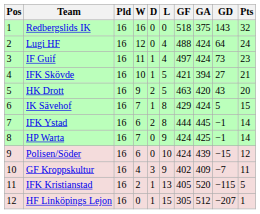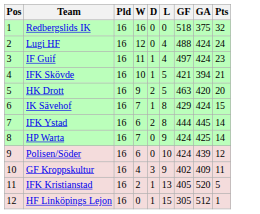 <table class="wikitable">
 <tr>
 <th><span>Pos</span></th>
 <th>Team</th>
 <th><span>Pld</span></th>
 <th><span>W</span></th>
 <th><span>D</span></th>
 <th><span>L</span></th>
 <th><span>GF</span></th>
 <th><span>GA</span></th>
-<th><span>GD</span></th>
 <th><span>Pts</span></th>
 </tr>
 <tr style="background:#bbffbb">
 <td>1</td>
 <td><a href='#'>Redbergslids IK</a></td>
 <td>16</td>
 <td>16</td>
 <td>0</td>
 <td>0</td>
 <td>518</td>
 <td>375</td>
-<td>143</td>
 <td>32</td>
 </tr>
 <tr style="background:#bbffbb">
 <td>2</td>
 <td><a href='#'>Lugi HF</a></td>
 <td>16</td>
 <td>12</td>
 <td>0</td>
 <td>4</td>
 <td>488</td>
 <td>424</td>
-<td>64</td>
 <td>24</td>
 </tr>
 <tr style="background:#bbffbb">
 <td>3</td>
 <td><a href='#'>IF Guif</a></td>
 <td>16</td>
 <td>11</td>
 <td>1</td>
 <td>4</td>
 <td>497</td>
 <td>424</td>
-<td>73</td>
 <td>23</td>
 </tr>
 <tr style="background:#bbffbb">
 <td>4</td>
 <td><a href='#'>IFK Skövde</a></td>
 <td>16</td>
 <td>10</td>
 <td>1</td>
 <td>5</td>
 <td>421</td>
 <td>394</td>
-<td>27</td>
 <td>21</td>
 </tr>
 <tr style="background:#bbffbb">
 <td>5</td>
 <td><a href='#'>HK Drott</a></td>
 <td>16</td>
 <td>9</td>
 <td>2</td>
 <td>5</td>
 <td>463</td>
 <td>420</td>
-<td>43</td>
 <td>20</td>
 </tr>
 <tr style="background:#bbffbb">
 <td>6</td>
 <td><a href='#'>IK Sävehof</a></td>
 <td>16</td>
 <td>7</td>
 <td>1</td>
 <td>8</td>
 <td>429</td>
 <td>424</td>
-<td>5</td>
 <td>15</td>
 </tr>
 <tr style="background:#bbffbb">
 <td>7</td>
 <td><a href='#'>IFK Ystad</a></td>
 <td>16</td>
 <td>6</td>
 <td>2</td>
 <td>8</td>
 <td>444</td>
 <td>445</td>
-<td>−1</td>
 <td>14</td>
 </tr>
 <tr style="background:#bbffbb">
 <td>8</td>
 <td><a href='#'>HP Warta</a></td>
 <td>16</td>
 <td>7</td>
 <td>0</td>
 <td>9</td>
 <td>424</td>
 <td>425</td>
-<td>−1</td>
 <td>14</td>
 </tr>
 <tr style="background:#f4dcdc">
 <td>9</td>
 <td><a href='#'>Polisen/Söder</a></td>
 <td>16</td>
 <td>6</td>
 <td>0</td>
 <td>10</td>
 <td>424</td>
 <td>439</td>
-<td>−15</td>
 <td>12</td>
 </tr>
 <tr style="background:#f4dcdc">
 <td>10</td>
 <td><a href='#'>GF Kroppskultur</a></td>
 <td>16</td>
 <td>4</td>
 <td>3</td>
 <td>9</td>
 <td>402</td>
 <td>409</td>
-<td>−7</td>
 <td>11</td>
 </tr>
 <tr style="background:#f4dcdc">
 <td>11</td>
 <td><a href='#'>IFK Kristianstad</a></td>
 <td>16</td>
 <td>2</td>
 <td>1</td>
 <td>13</td>
 <td>405</td>
 <td>520</td>
-<td>−115</td>
 <td>5</td>
 </tr>
 <tr style="background:#f4dcdc">
 <td>12</td>
 <td><a href='#'>HF Linköpings Lejon</a></td>
 <td>16</td>
 <td>0</td>
 <td>1</td>
 <td>15</td>
 <td>305</td>
 <td>512</td>
-<td>−207</td>
 <td>1</td>
 </tr>
 </table>
